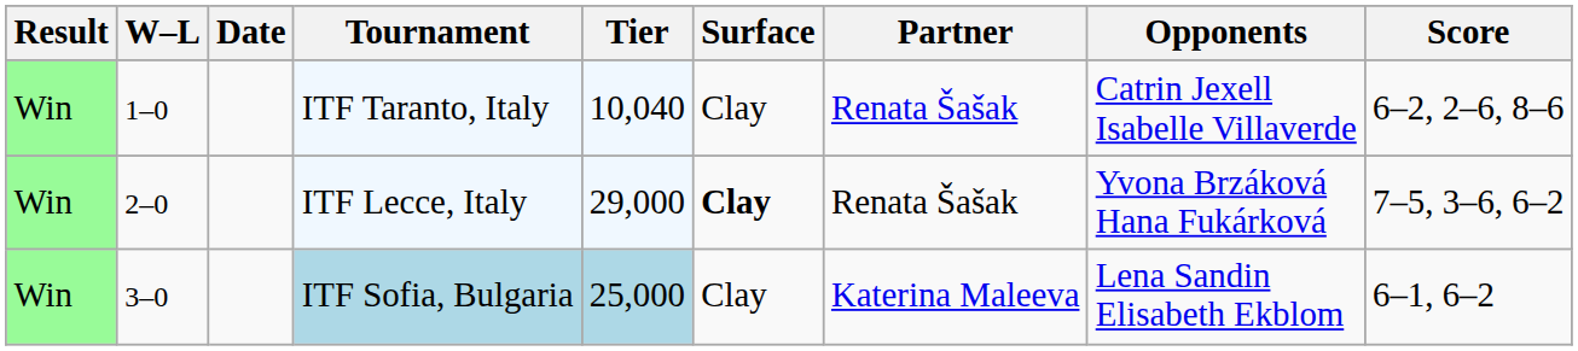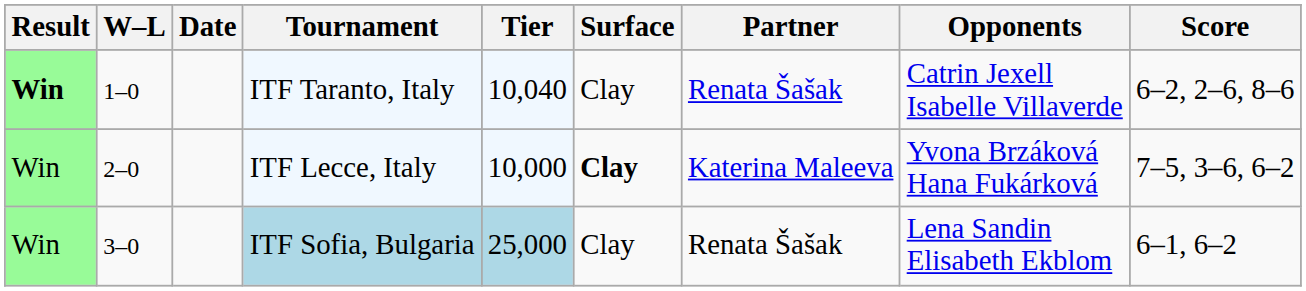 <table class="sortable wikitable">
 <tr>
 <th>Result</th>
 <th class="unsortable">W–L</th>
 <th>Date</th>
 <th>Tournament</th>
 <th>Tier</th>
 <th>Surface</th>
 <th>Partner</th>
 <th>Opponents</th>
 <th class="unsortable">Score</th>
 </tr>
 <tr>
-<td style="background:#98fb98;">Win</td>
+<td style="background:#98fb98;"><strong>Win</strong></td>
 <td><small>1–0</small></td>
 <td></td>
 <td style="background:#f0f8ff;">ITF Taranto, Italy</td>
 <td style="background:#f0f8ff;">10,040</td>
 <td>Clay</td>
 <td> <a href='#'>Renata Šašak</a></td>
 <td> <a href='#'>Catrin Jexell</a> <br>  <a href='#'>Isabelle Villaverde</a></td>
 <td>6–2, 2–6, 8–6</td>
 </tr>
 <tr>
 <td style="background:#98fb98;">Win</td>
 <td><small>2–0</small></td>
 <td></td>
 <td style="background:#f0f8ff;">ITF Lecce, Italy</td>
-<td style="background:#f0f8ff;">29,000</td>
+<td style="background:#f0f8ff;">10,000</td>
 <td><strong>Clay</strong></td>
-<td> Renata Šašak</td>
+<td> <a href='#'>Katerina Maleeva</a></td>
 <td> <a href='#'>Yvona Brzáková</a> <br>  <a href='#'>Hana Fukárková</a></td>
 <td>7–5, 3–6, 6–2</td>
 </tr>
 <tr>
 <td style="background:#98fb98;">Win</td>
 <td><small>3–0</small></td>
 <td></td>
 <td style="background:lightblue;">ITF Sofia, Bulgaria</td>
 <td style="background:lightblue;">25,000</td>
 <td>Clay</td>
-<td> <a href='#'>Katerina Maleeva</a></td>
+<td> Renata Šašak</td>
 <td> <a href='#'>Lena Sandin</a> <br>  <a href='#'>Elisabeth Ekblom</a></td>
 <td>6–1, 6–2</td>
 </tr>
 </table>
